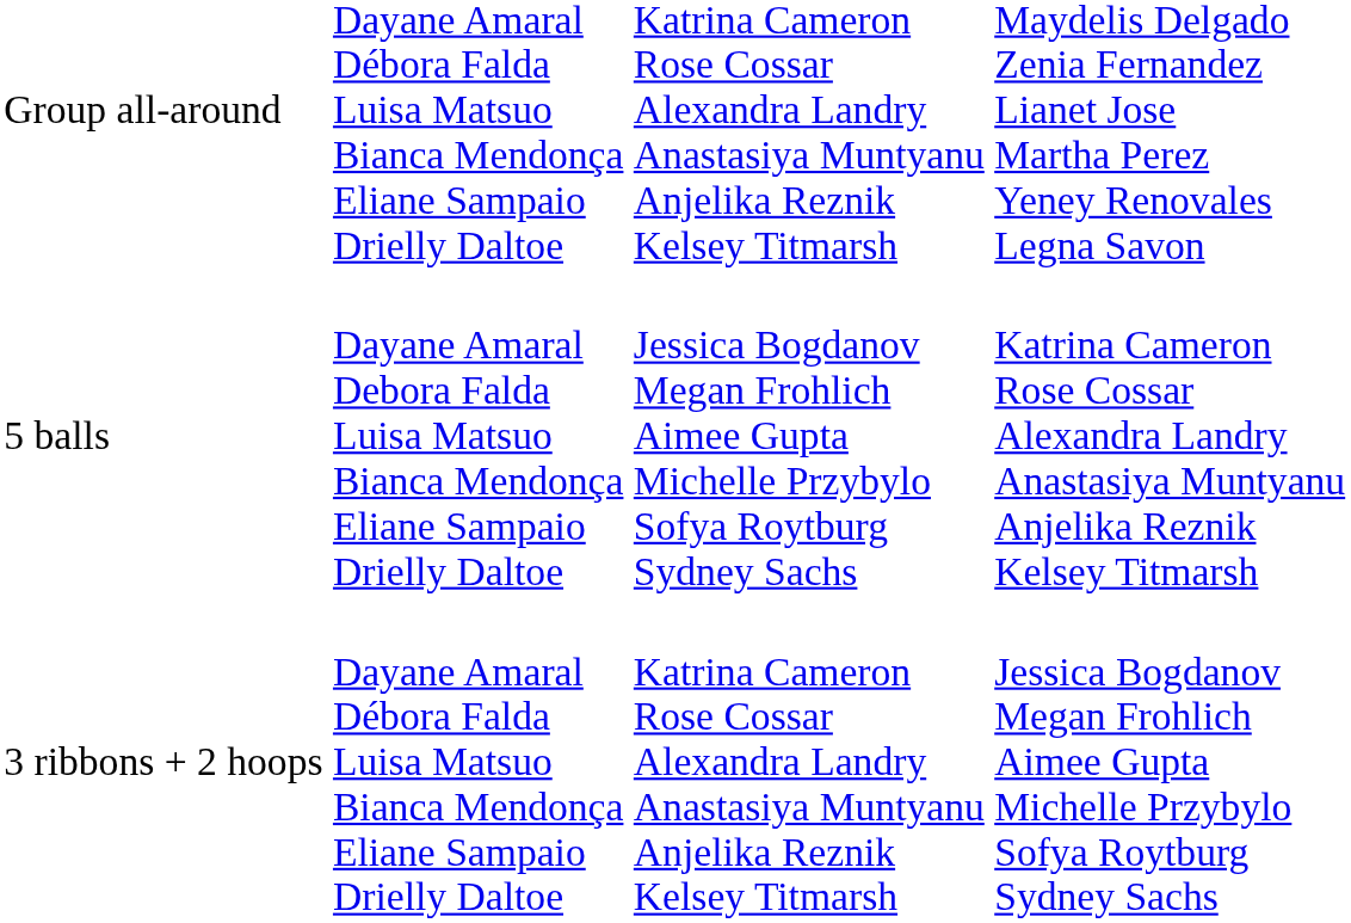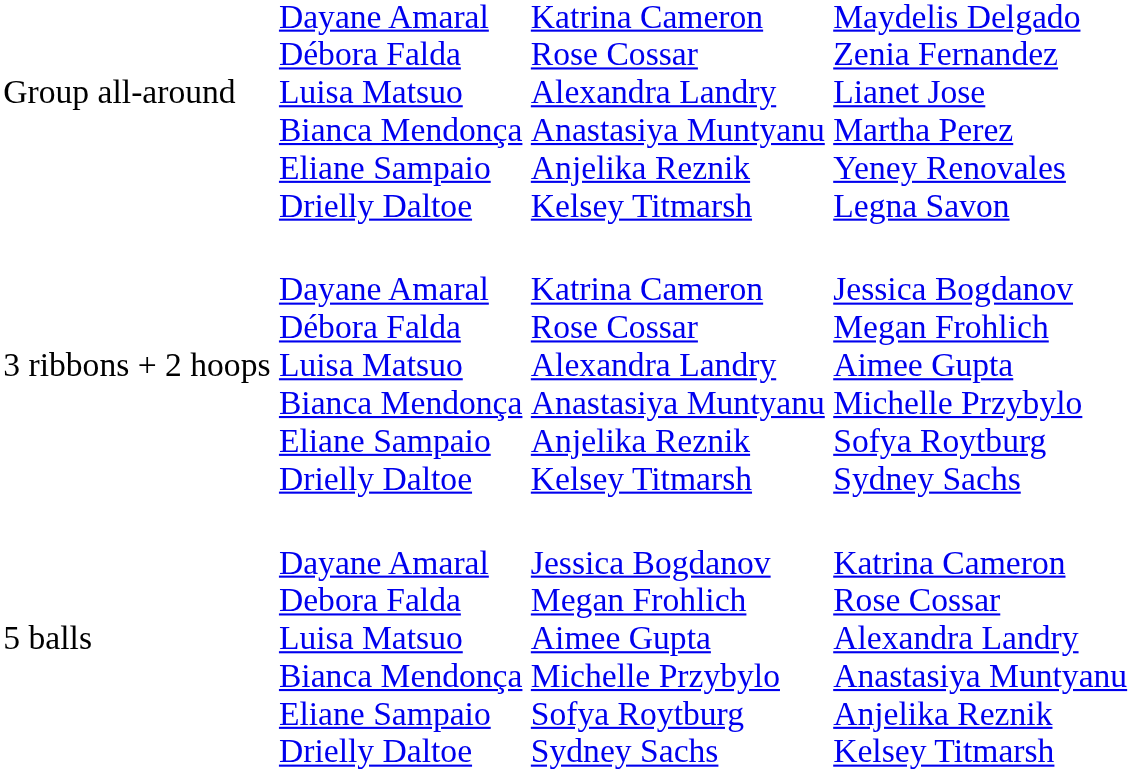 <table>
 <tr>
 <td>Group all-around<br></td>
 <td><br><a href='#'>Dayane Amaral</a><br><a href='#'>Débora Falda</a><br><a href='#'>Luisa Matsuo</a><br><a href='#'>Bianca Mendonça</a><br><a href='#'>Eliane Sampaio</a><br><a href='#'>Drielly Daltoe</a></td>
 <td><br><a href='#'>Katrina Cameron</a><br><a href='#'>Rose Cossar</a><br><a href='#'>Alexandra Landry</a><br><a href='#'>Anastasiya Muntyanu</a><br><a href='#'>Anjelika Reznik</a><br><a href='#'>Kelsey Titmarsh</a></td>
 <td><br><a href='#'>Maydelis Delgado</a><br><a href='#'>Zenia Fernandez</a><br><a href='#'>Lianet Jose</a><br><a href='#'>Martha Perez</a><br><a href='#'>Yeney Renovales</a><br><a href='#'>Legna Savon</a></td>
 </tr>
 <tr>
+<td>3 ribbons + 2 hoops <br></td>
+<td><br><a href='#'>Dayane Amaral</a><br><a href='#'>Débora Falda</a><br><a href='#'>Luisa Matsuo</a><br><a href='#'>Bianca Mendonça</a><br><a href='#'>Eliane Sampaio</a><br><a href='#'>Drielly Daltoe</a></td>
+<td><br><a href='#'>Katrina Cameron</a><br><a href='#'>Rose Cossar</a><br><a href='#'>Alexandra Landry</a><br><a href='#'>Anastasiya Muntyanu</a><br><a href='#'>Anjelika Reznik</a><br><a href='#'>Kelsey Titmarsh</a></td>
+<td><br><a href='#'>Jessica Bogdanov</a><br><a href='#'>Megan Frohlich</a><br><a href='#'>Aimee Gupta</a><br><a href='#'>Michelle Przybylo</a><br><a href='#'>Sofya Roytburg</a><br><a href='#'>Sydney Sachs</a></td>
+</tr>
+<tr>
 <td>5 balls <br></td>
 <td><br><a href='#'>Dayane Amaral</a><br><a href='#'>Debora Falda</a><br><a href='#'>Luisa Matsuo</a><br><a href='#'>Bianca Mendonça</a><br><a href='#'>Eliane Sampaio</a><br><a href='#'>Drielly Daltoe</a></td>
 <td><br><a href='#'>Jessica Bogdanov</a><br><a href='#'>Megan Frohlich</a><br><a href='#'>Aimee Gupta</a><br><a href='#'>Michelle Przybylo</a><br><a href='#'>Sofya Roytburg</a><br><a href='#'>Sydney Sachs</a></td>
 <td><br><a href='#'>Katrina Cameron</a><br><a href='#'>Rose Cossar</a><br><a href='#'>Alexandra Landry</a><br><a href='#'>Anastasiya Muntyanu</a><br><a href='#'>Anjelika Reznik</a><br><a href='#'>Kelsey Titmarsh</a></td>
 </tr>
-<tr>
-<td>3 ribbons + 2 hoops <br></td>
-<td><br><a href='#'>Dayane Amaral</a><br><a href='#'>Débora Falda</a><br><a href='#'>Luisa Matsuo</a><br><a href='#'>Bianca Mendonça</a><br><a href='#'>Eliane Sampaio</a><br><a href='#'>Drielly Daltoe</a></td>
-<td><br><a href='#'>Katrina Cameron</a><br><a href='#'>Rose Cossar</a><br><a href='#'>Alexandra Landry</a><br><a href='#'>Anastasiya Muntyanu</a><br><a href='#'>Anjelika Reznik</a><br><a href='#'>Kelsey Titmarsh</a></td>
-<td><br><a href='#'>Jessica Bogdanov</a><br><a href='#'>Megan Frohlich</a><br><a href='#'>Aimee Gupta</a><br><a href='#'>Michelle Przybylo</a><br><a href='#'>Sofya Roytburg</a><br><a href='#'>Sydney Sachs</a></td>
-</tr>
 </table>
